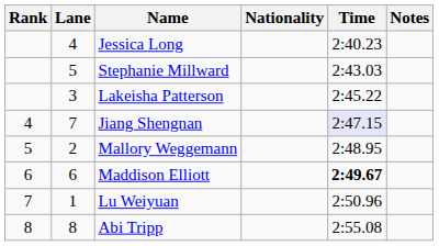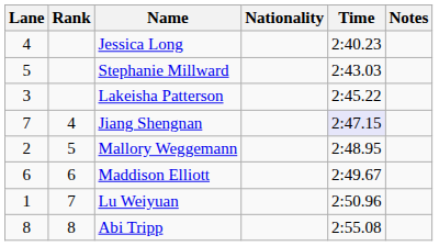 <table class="wikitable sortable" style="text-align:center">
 <tr>
+<th>Lane</th>
 <th>Rank</th>
-<th>Lane</th>
 <th>Name</th>
 <th>Nationality</th>
 <th>Time</th>
 <th>Notes</th>
 </tr>
 <tr>
+<td>4</td>
 <td></td>
-<td>4</td>
 <td style="text-align:left"><a href='#'>Jessica Long</a></td>
 <td style="text-align:left"></td>
 <td>2:40.23</td>
 <td></td>
 </tr>
 <tr>
+<td>5</td>
 <td></td>
-<td>5</td>
 <td style="text-align:left"><a href='#'>Stephanie Millward</a></td>
 <td style="text-align:left"></td>
 <td>2:43.03</td>
 <td></td>
 </tr>
 <tr>
+<td>3</td>
 <td></td>
-<td>3</td>
 <td style="text-align:left"><a href='#'>Lakeisha Patterson</a></td>
 <td style="text-align:left"></td>
 <td>2:45.22</td>
 <td></td>
 </tr>
 <tr>
+<td>7</td>
 <td>4</td>
-<td>7</td>
 <td style="text-align:left"><a href='#'>Jiang Shengnan</a></td>
 <td style="text-align:left"></td>
 <td style="background: lavender;">2:47.15</td>
 <td></td>
 </tr>
 <tr>
+<td>2</td>
 <td>5</td>
-<td>2</td>
 <td style="text-align:left"><a href='#'>Mallory Weggemann</a></td>
 <td style="text-align:left"></td>
 <td>2:48.95</td>
 <td></td>
 </tr>
 <tr>
 <td>6</td>
 <td>6</td>
 <td style="text-align:left"><a href='#'>Maddison Elliott</a></td>
 <td style="text-align:left"></td>
-<td><strong>2:49.67</strong></td>
+<td>2:49.67</td>
 <td></td>
 </tr>
 <tr>
+<td>1</td>
 <td>7</td>
-<td>1</td>
 <td style="text-align:left"><a href='#'>Lu Weiyuan</a></td>
 <td style="text-align:left"></td>
 <td>2:50.96</td>
 <td></td>
 </tr>
 <tr>
 <td>8</td>
 <td>8</td>
 <td style="text-align:left"><a href='#'>Abi Tripp</a></td>
 <td style="text-align:left"></td>
 <td>2:55.08</td>
 <td></td>
 </tr>
 </table>
